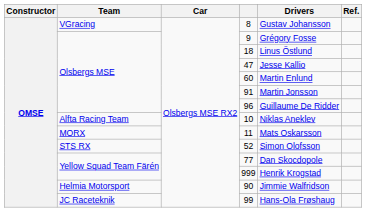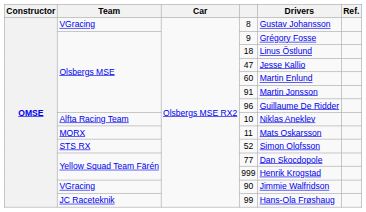 <table class="wikitable" style="font-size:85%;">
 <tr>
 <th>Constructor</th>
 <th>Team</th>
 <th>Car</th>
 <th></th>
 <th>Drivers</th>
 <th>Ref.</th>
 </tr>
 <tr>
 <th rowspan=14><a href='#'>OMSE</a></th>
 <td> <a href='#'>VGracing</a></td>
 <td nowrap rowspan=14><a href='#'>Olsbergs MSE RX2</a></td>
 <td align=center>8</td>
 <td> <a href='#'>Gustav Johansson</a></td>
 <td align=center></td>
 </tr>
 <tr>
 <td nowrap rowspan=6> <a href='#'>Olsbergs MSE</a></td>
 <td align=center>9</td>
 <td nowrap> <a href='#'>Grégory Fosse</a></td>
 <td align=center></td>
 </tr>
 <tr>
 <td align=center>18</td>
 <td> <a href='#'>Linus Östlund</a></td>
 <td align=center></td>
 </tr>
 <tr>
 <td align=center>47</td>
 <td> <a href='#'>Jesse Kallio</a></td>
 <td align=center></td>
 </tr>
 <tr>
 <td align=center>60</td>
 <td nowrap> <a href='#'>Martin Enlund</a></td>
 <td align=center></td>
 </tr>
 <tr>
 <td align=center>91</td>
 <td> <a href='#'>Martin Jonsson</a></td>
 <td align=center></td>
 </tr>
 <tr>
 <td align=center>96</td>
 <td> <a href='#'>Guillaume De Ridder</a></td>
 <td align=center></td>
 </tr>
 <tr>
 <td> <a href='#'>Alfta Racing Team</a></td>
 <td align=center>10</td>
 <td> <a href='#'>Niklas Aneklev</a></td>
 <td align=center></td>
 </tr>
 <tr>
 <td> <a href='#'>MORX</a></td>
 <td align=center>11</td>
 <td> <a href='#'>Mats Oskarsson</a></td>
 <td align=center></td>
 </tr>
 <tr>
 <td> <a href='#'>STS RX</a></td>
 <td align=center>52</td>
 <td> <a href='#'>Simon Olofsson</a></td>
 <td align=center></td>
 </tr>
 <tr>
 <td nowrap rowspan=2> <a href='#'>Yellow Squad Team Färén</a></td>
 <td align=center>77</td>
 <td nowrap> <a href='#'>Dan Skocdopole</a></td>
 <td align=center></td>
 </tr>
 <tr>
 <td align=center>999</td>
 <td> <a href='#'>Henrik Krogstad</a></td>
 <td align=center></td>
 </tr>
 <tr>
-<td> <a href='#'>Helmia Motorsport</a></td>
+<td> <a href='#'>VGracing</a></td>
 <td align=center>90</td>
 <td> <a href='#'>Jimmie Walfridson</a></td>
 <td align=center></td>
 </tr>
 <tr>
 <td> <a href='#'>JC Raceteknik</a></td>
 <td align=center>99</td>
 <td> <a href='#'>Hans-Ola Frøshaug</a></td>
 <td align=center></td>
 </tr>
 </table>
